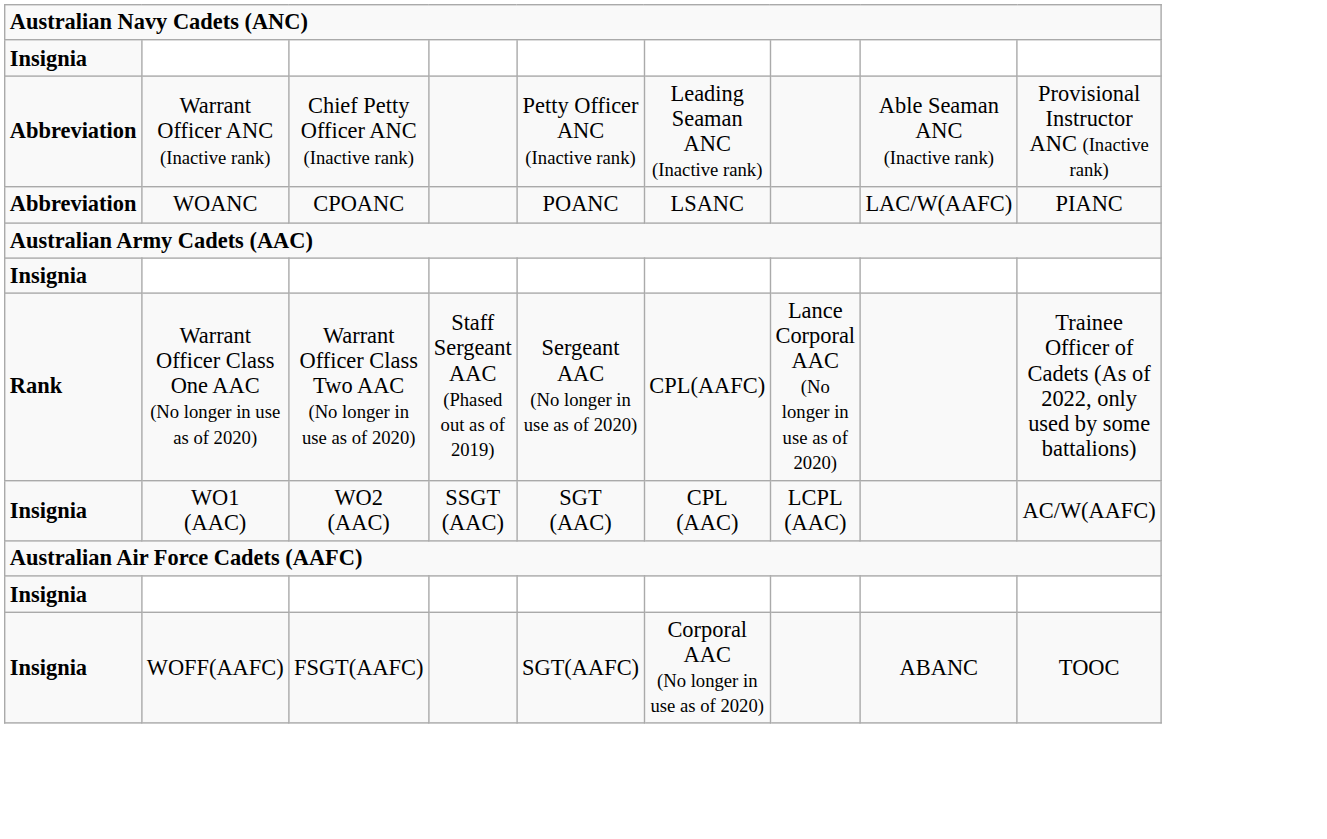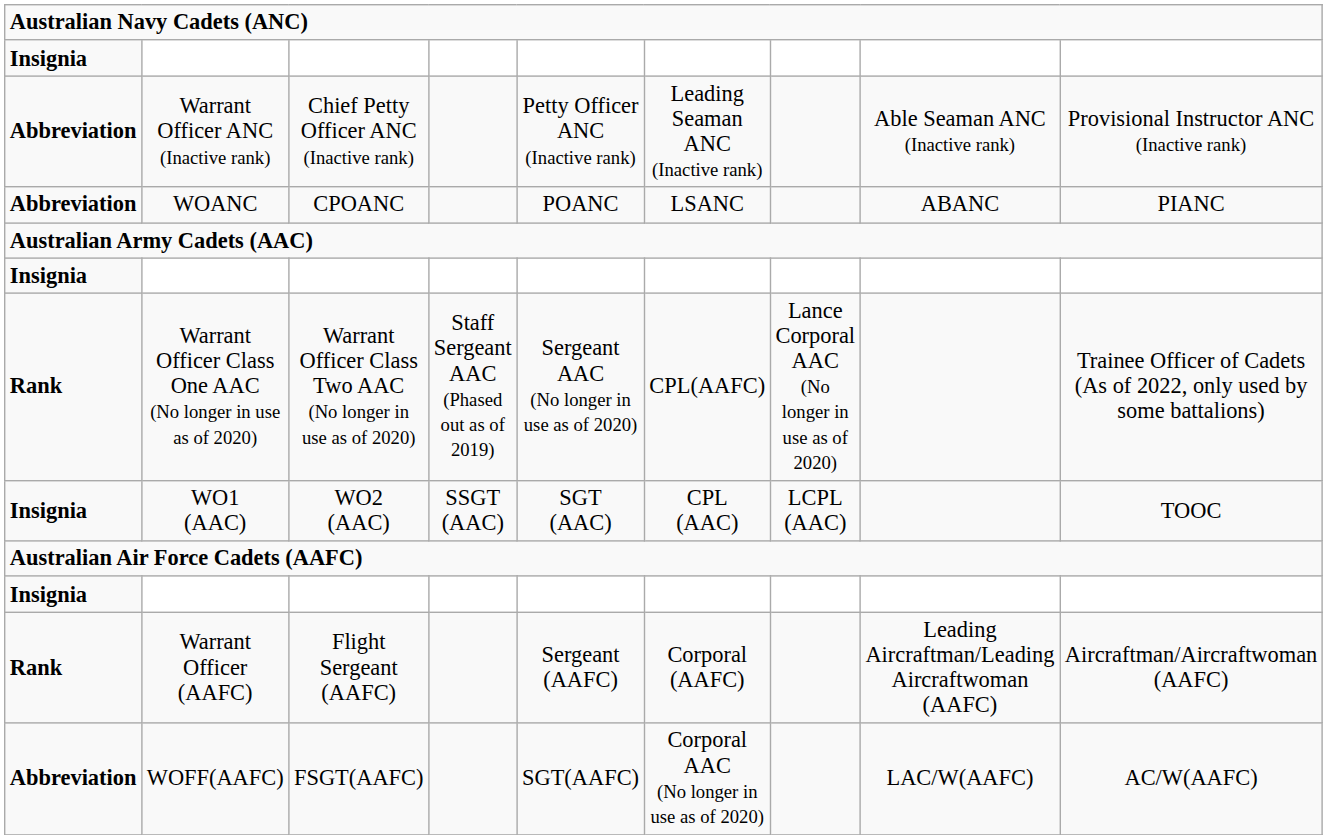 <table class="wikitable">
 <tr>
 <td colspan=9><strong>Australian Navy Cadets (ANC)</strong></td>
 </tr>
 <tr>
 <td width="50" scope="col"><strong>Insignia</strong></td>
 <td align="center" width="50" style="background-color: #ffffff;"></td>
 <td align="center" width="50" style="background-color: #ffffff;"></td>
 <td align="center" width="50" style="background-color: #ffffff;"></td>
 <td align="center" width="50" style="background-color: #ffffff;"></td>
 <td align="center" width="50" style="background-color: #ffffff;"></td>
 <td align="center" width="50" style="background-color: #ffffff;"></td>
 <td align="center" width="50" style="background-color: #ffffff;"></td>
 <td align="center" width="50" style="background-color: #ffffff;"></td>
 </tr>
 <tr>
 <td scope="row"><strong>Abbreviation</strong></td>
 <td align="center">Warrant Officer ANC<br><small>(Inactive rank)</small></td>
 <td align="center">Chief Petty Officer ANC <br><small>(Inactive rank)</small></td>
 <td align="center"></td>
 <td align="center">Petty Officer ANC <br><small>(Inactive rank)</small></td>
 <td align="center">Leading Seaman ANC<br><small>(Inactive rank)</small></td>
 <td align="center"></td>
 <td align="center">Able Seaman ANC<br><small>(Inactive rank)</small></td>
 <td align="center">Provisional Instructor ANC <small>(Inactive rank)</small></td>
 </tr>
 <tr>
 <td scope="row"><strong>Abbreviation</strong></td>
 <td align="center">WOANC</td>
 <td align="center">CPOANC</td>
 <td align="center"></td>
 <td align="center">POANC</td>
 <td align="center">LSANC</td>
 <td align="center"></td>
-<td align="center">LAC/W(AAFC)</td>
+<td align="center">ABANC</td>
 <td align="center">PIANC</td>
 </tr>
 <tr>
 <td colspan=9><strong>Australian Army Cadets (AAC)</strong></td>
 </tr>
 <tr>
 <td width="50" scope="col"><strong>Insignia</strong></td>
 <td align="center" width="50" style="background-color: #ffffff;"></td>
 <td align="center" width="50" style="background-color: #ffffff;"></td>
 <td align="center" width="50" style="background-color: #ffffff;"></td>
 <td align="center" width="50" style="background-color: #ffffff;"></td>
 <td align="center" width="50" style="background-color: #ffffff;"></td>
 <td align="center" width="50" style="background-color: #ffffff;"></td>
 <td align="center" width="50" style="background-color: #ffffff;"></td>
 <td align="center" width="50" style="background-color: #ffffff;"></td>
 </tr>
 <tr>
 <td scope="row"><strong>Rank</strong></td>
 <td align="center">Warrant Officer Class One AAC<br><small>(No longer in use as of 2020)</small></td>
 <td align="center">Warrant Officer Class Two AAC<br><small>(No longer in use as of 2020)</small></td>
 <td align="center">Staff Sergeant AAC<br><small>(Phased out as of 2019)</small></td>
 <td align="center">Sergeant AAC<br><small>(No longer in use as of 2020)</small></td>
 <td align="center">CPL(AAFC)</td>
 <td align="center">Lance Corporal AAC<br><small>(No longer in use as of 2020)</small></td>
 <td align="center"></td>
 <td align="center">Trainee Officer of Cadets (As of 2022, only used by some battalions)</td>
 </tr>
 <tr>
 <td width="50" scope="col"><strong>Insignia</strong></td>
 <td align="center">WO1<br>(AAC)</td>
 <td align="center">WO2<br>(AAC)</td>
 <td align="center">SSGT<br>(AAC)</td>
 <td align="center">SGT<br>(AAC)</td>
 <td align="center">CPL<br>(AAC)</td>
 <td align="center">LCPL<br>(AAC)</td>
 <td align="center"></td>
-<td align="center">AC/W(AAFC)</td>
+<td align="center">TOOC</td>
 </tr>
 <tr>
 <td colspan=9><strong>Australian Air Force Cadets (AAFC)</strong></td>
 </tr>
 <tr>
 <td width="50" scope="col"><strong>Insignia</strong></td>
 <td align="center" width="50" style="background-color: #ffffff;"></td>
 <td align="center" width="50" style="background-color: #ffffff;"></td>
 <td align="center" width="50" style="background-color: #ffffff;"></td>
 <td align="center" width="50" style="background-color: #ffffff;"></td>
 <td align="center" width="50" style="background-color: #ffffff;"></td>
 <td align="center" width="50" style="background-color: #ffffff;"></td>
 <td align="center" width="50" style="background-color: #ffffff;"></td>
 <td align="center" width="50" style="background-color: #ffffff;"></td>
 </tr>
 <tr>
-<td width="50" scope="col"><strong>Insignia</strong></td>
+<td scope="row"><strong>Rank</strong></td>
+<td align="center">Warrant Officer (AAFC)</td>
+<td align="center">Flight Sergeant (AAFC)</td>
+<td align="center"></td>
+<td align="center">Sergeant (AAFC)</td>
+<td align="center">Corporal (AAFC)</td>
+<td align="center"></td>
+<td align="center">Leading Aircraftman/Leading Aircraftwoman (AAFC)</td>
+<td align="center">Aircraftman/Aircraftwoman (AAFC)</td>
+</tr>
+<tr>
+<td scope="row"><strong>Abbreviation</strong></td>
 <td align="center">WOFF(AAFC)</td>
 <td align="center">FSGT(AAFC)</td>
 <td align="center"></td>
 <td align="center">SGT(AAFC)</td>
 <td align="center">Corporal AAC<br><small>(No longer in use as of 2020)</small></td>
 <td align="center"></td>
-<td align="center">ABANC</td>
-<td align="center">TOOC</td>
+<td align="center">LAC/W(AAFC)</td>
+<td align="center">AC/W(AAFC)</td>
 </tr>
 </table>
